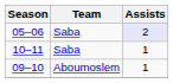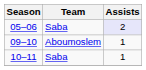 <table class="wikitable" style="text-align: center;">
 <tr>
 <th>Season</th>
 <th>Team</th>
 <th>Assists</th>
 </tr>
 <tr>
 <td><a href='#'>05–06</a></td>
 <td align="left"><a href='#'>Saba</a></td>
 <td style="background: lavender;">2</td>
 </tr>
 <tr>
+<td><a href='#'>09–10</a></td>
+<td align="left"><a href='#'>Aboumoslem</a></td>
+<td>1</td>
+</tr>
+<tr>
 <td><a href='#'>10–11</a></td>
 <td align="left"><a href='#'>Saba</a></td>
 <td>1</td>
 </tr>
 <tr>
-<td><a href='#'>09–10</a></td>
-<td align="left"><a href='#'>Aboumoslem</a></td>
-<td>1</td>
-</tr>
-<tr>
 </tr>
 </table>
